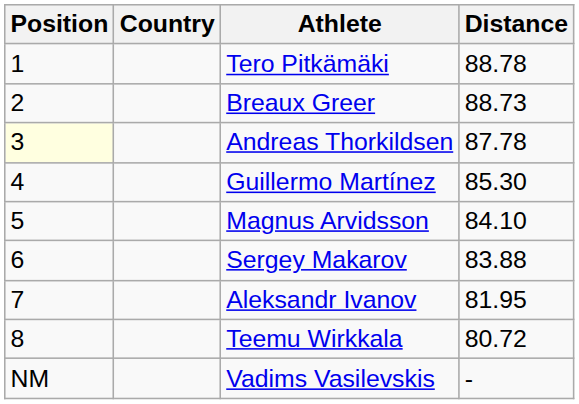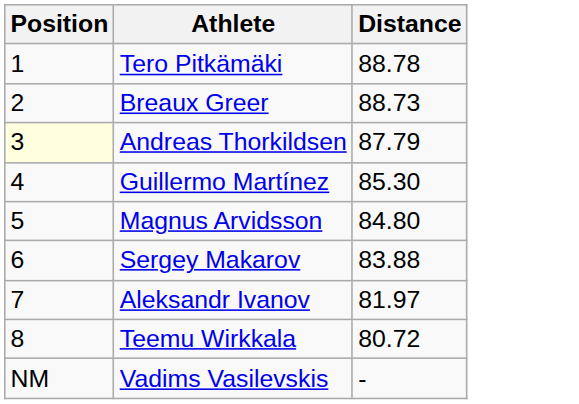 <table class="wikitable">
 <tr>
 <th>Position</th>
-<th>Country</th>
 <th>Athlete</th>
 <th>Distance</th>
 </tr>
 <tr>
 <td>1</td>
-<td></td>
 <td><a href='#'>Tero Pitkämäki</a></td>
 <td>88.78</td>
 </tr>
 <tr>
 <td>2</td>
-<td></td>
 <td><a href='#'>Breaux Greer</a></td>
 <td>88.73</td>
 </tr>
 <tr>
 <td style="background: lightyellow;">3</td>
-<td></td>
 <td><a href='#'>Andreas Thorkildsen</a></td>
-<td>87.78</td>
+<td>87.79</td>
 </tr>
 <tr>
 <td>4</td>
-<td></td>
 <td><a href='#'>Guillermo Martínez</a></td>
 <td>85.30</td>
 </tr>
 <tr>
 <td>5</td>
-<td></td>
 <td><a href='#'>Magnus Arvidsson</a></td>
-<td>84.10</td>
+<td>84.80</td>
 </tr>
 <tr>
 <td>6</td>
-<td></td>
 <td><a href='#'>Sergey Makarov</a></td>
 <td>83.88</td>
 </tr>
 <tr>
 <td>7</td>
-<td></td>
 <td><a href='#'>Aleksandr Ivanov</a></td>
-<td>81.95</td>
+<td>81.97</td>
 </tr>
 <tr>
 <td>8</td>
-<td></td>
 <td><a href='#'>Teemu Wirkkala</a></td>
 <td>80.72</td>
 </tr>
 <tr>
 <td>NM</td>
-<td></td>
 <td><a href='#'>Vadims Vasilevskis</a></td>
 <td>-</td>
 </tr>
 </table>
